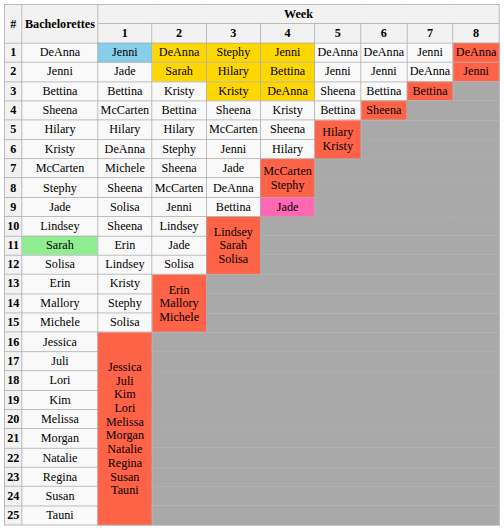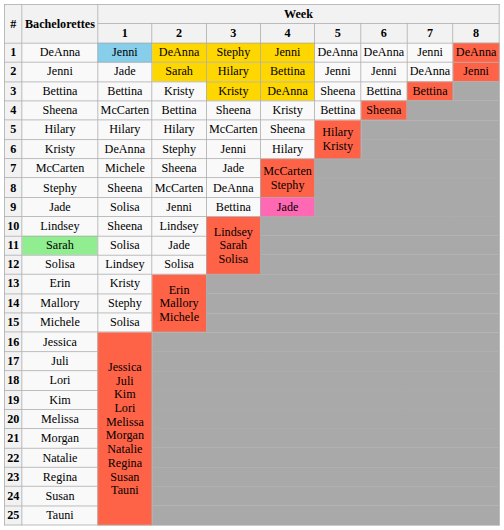 <table class="wikitable" style="text-align:center">
 <tr>
 <th rowspan=2>#</th>
 <th rowspan=2>Bachelorettes</th>
 <th colspan=9>Week</th>
 </tr>
 <tr>
 <th>1</th>
 <th>2</th>
 <th>3</th>
 <th>4</th>
 <th>5</th>
 <th>6</th>
 <th>7</th>
 <th>8</th>
 </tr>
 <tr>
 <th>1</th>
 <td>DeAnna</td>
 <td style="background:skyblue;">Jenni</td>
 <td style="background:gold;">DeAnna</td>
 <td style="background:gold;">Stephy</td>
 <td style="background:gold;">Jenni</td>
 <td>DeAnna</td>
 <td>DeAnna</td>
 <td>Jenni</td>
 <td style="background:tomato;">DeAnna</td>
 </tr>
 <tr>
 <th>2</th>
 <td>Jenni</td>
 <td>Jade</td>
 <td style="background:gold;">Sarah</td>
 <td style="background:gold;">Hilary</td>
 <td style="background:gold;">Bettina</td>
 <td>Jenni</td>
 <td>Jenni</td>
 <td>DeAnna</td>
 <td style="background:tomato;">Jenni</td>
 </tr>
 <tr>
 <th>3</th>
 <td>Bettina</td>
 <td>Bettina</td>
 <td>Kristy</td>
 <td style="background:gold;">Kristy</td>
 <td style="background:gold;">DeAnna</td>
 <td>Sheena</td>
 <td>Bettina</td>
 <td style="background:tomato;">Bettina</td>
 <td style="background:darkgray;"></td>
 </tr>
 <tr>
 <th>4</th>
 <td>Sheena</td>
 <td>McCarten</td>
 <td>Bettina</td>
 <td>Sheena</td>
 <td>Kristy</td>
 <td>Bettina</td>
 <td style="background:tomato;">Sheena</td>
 <td style="background:darkgray;" colspan="2"></td>
 </tr>
 <tr>
 <th>5</th>
 <td>Hilary</td>
 <td>Hilary</td>
 <td>Hilary</td>
 <td>McCarten</td>
 <td>Sheena</td>
 <td style="background:tomato;" rowspan="2">Hilary<br>Kristy</td>
 <td style="background:darkgray;" colspan="3"></td>
 </tr>
 <tr>
 <th>6</th>
 <td>Kristy</td>
 <td>DeAnna</td>
 <td>Stephy</td>
 <td>Jenni</td>
 <td>Hilary</td>
 <td style="background:darkgray;" colspan="3"></td>
 </tr>
 <tr>
 <th>7</th>
 <td>McCarten</td>
 <td>Michele</td>
 <td>Sheena</td>
 <td>Jade</td>
 <td style="background:tomato;" rowspan="2">McCarten<br>Stephy</td>
 <td style="background:darkgray;" colspan="4"></td>
 </tr>
 <tr>
 <th>8</th>
 <td>Stephy</td>
 <td>Sheena</td>
 <td>McCarten</td>
 <td>DeAnna</td>
 <td style="background:darkgray;" colspan="4"></td>
 </tr>
 <tr>
 <th>9</th>
 <td>Jade</td>
 <td>Solisa</td>
 <td>Jenni</td>
 <td>Bettina</td>
 <td style="background:hotpink;">Jade</td>
 <td style="background:darkgray;" colspan="4"></td>
 </tr>
 <tr>
 <th>10</th>
 <td>Lindsey</td>
 <td>Sheena</td>
 <td>Lindsey</td>
 <td style="background:tomato;" rowspan="3">Lindsey<br>Sarah<br>Solisa</td>
 <td style="background:darkgray;" colspan="5"></td>
 </tr>
 <tr>
 <th>11</th>
 <td style="background: lightgreen;">Sarah</td>
-<td>Erin</td>
+<td>Solisa</td>
 <td>Jade</td>
 <td style="background:darkgray;" colspan="5"></td>
 </tr>
 <tr>
 <th>12</th>
 <td>Solisa</td>
 <td>Lindsey</td>
 <td>Solisa</td>
 <td style="background:darkgray;" colspan="5"></td>
 </tr>
 <tr>
 <th>13</th>
 <td>Erin</td>
 <td>Kristy</td>
 <td style="background:tomato;" rowspan="3">Erin<br>Mallory<br>Michele</td>
 <td style="background:darkgray;" colspan="6"></td>
 </tr>
 <tr>
 <th>14</th>
 <td>Mallory</td>
 <td>Stephy</td>
 <td style="background:darkgray;" colspan="6"></td>
 </tr>
 <tr>
 <th>15</th>
 <td>Michele</td>
 <td>Solisa</td>
 <td style="background:darkgray;" colspan="6"></td>
 </tr>
 <tr>
 <th>16</th>
 <td>Jessica</td>
 <td style="background:tomato;" rowspan="10">Jessica<br>Juli<br>Kim<br>Lori<br>Melissa<br>Morgan<br>Natalie<br>Regina<br>Susan<br>Tauni</td>
 <td style="background:darkgray;" colspan="7"></td>
 </tr>
 <tr>
 <th>17</th>
 <td>Juli</td>
 <td style="background:darkgray;" colspan="7"></td>
 </tr>
 <tr>
 <th>18</th>
 <td>Lori</td>
 <td style="background:darkgray;" colspan="7"></td>
 </tr>
 <tr>
 <th>19</th>
 <td>Kim</td>
 <td style="background:darkgray;" colspan="7"></td>
 </tr>
 <tr>
 <th>20</th>
 <td>Melissa</td>
 <td style="background:darkgray;" colspan="7"></td>
 </tr>
 <tr>
 <th>21</th>
 <td>Morgan</td>
 <td style="background:darkgray;" colspan="7"></td>
 </tr>
 <tr>
 <th>22</th>
 <td>Natalie</td>
 <td style="background:darkgray;" colspan="7"></td>
 </tr>
 <tr>
 <th>23</th>
 <td>Regina</td>
 <td style="background:darkgray;" colspan="7"></td>
 </tr>
 <tr>
 <th>24</th>
 <td>Susan</td>
 <td style="background:darkgray;" colspan="7"></td>
 </tr>
 <tr>
 <th>25</th>
 <td>Tauni</td>
 <td style="background:darkgray;" colspan="7"></td>
 </tr>
 </table>
